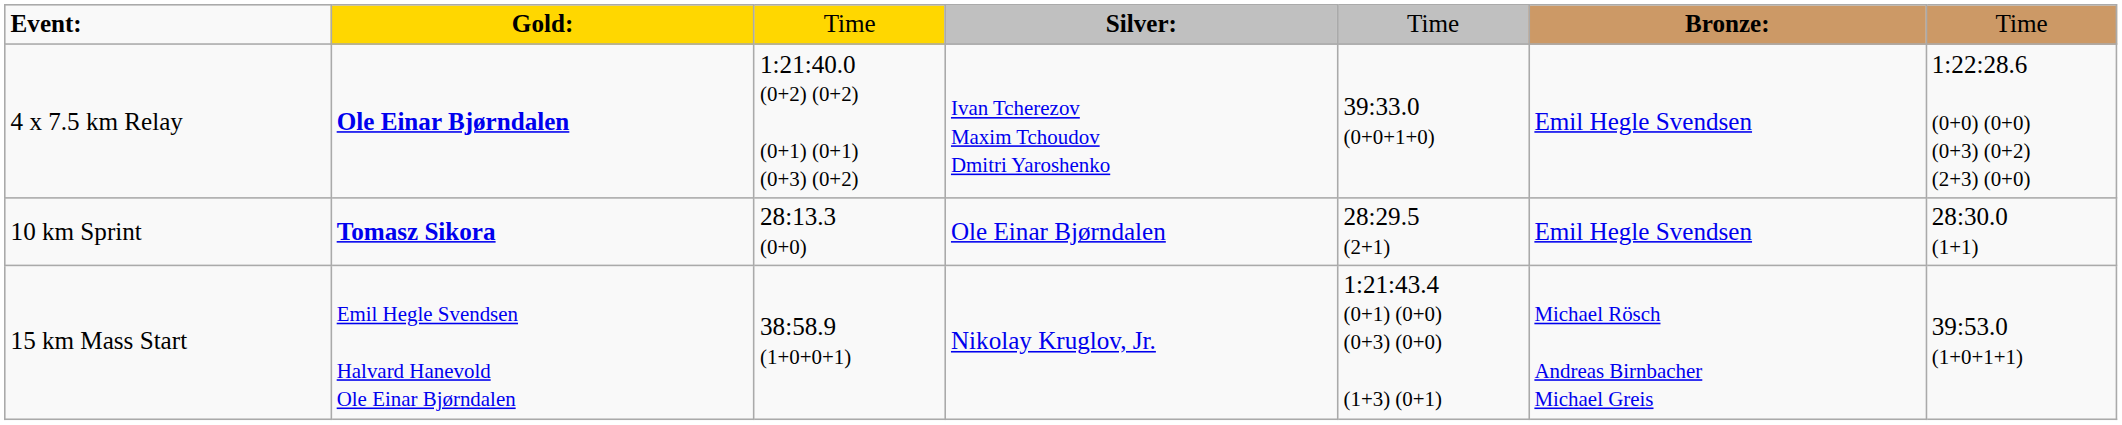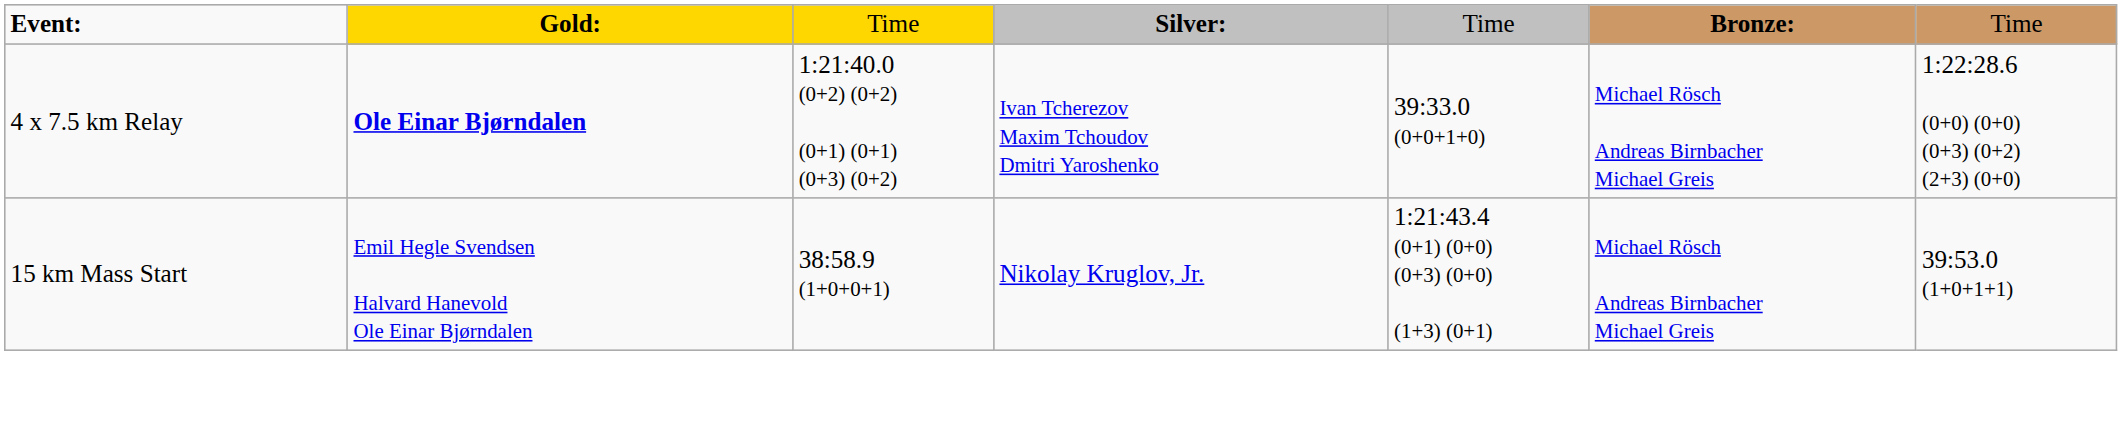 <table class="wikitable" width=85%>
 <tr>
 <td><strong>Event:</strong></td>
 <td style="text-align:center;background-color:gold;"><strong>Gold:</strong></td>
 <td style="text-align:center;background-color:gold;">Time</td>
 <td style="text-align:center;background-color:silver;"><strong>Silver:</strong></td>
 <td style="text-align:center;background-color:silver;">Time</td>
 <td style="text-align:center;background-color:#CC9966;"><strong>Bronze:</strong></td>
 <td style="text-align:center;background-color:#CC9966;">Time</td>
 </tr>
 <tr>
 <td>4 x 7.5 km Relay<br></td>
 <td><strong><a href='#'>Ole Einar Bjørndalen</a></strong><br><small></small></td>
 <td>1:21:40.0<br><small>(0+2) (0+2)<br><br>(0+1) (0+1)<br>(0+3) (0+2)</small></td>
 <td>  <br><small><a href='#'>Ivan Tcherezov</a><br><a href='#'>Maxim Tchoudov</a><br><a href='#'>Dmitri Yaroshenko</a><br></small></td>
 <td>39:33.0<br><small>(0+0+1+0)</small></td>
-<td><a href='#'>Emil Hegle Svendsen</a><br><small></small></td>
+<td>  <br><small><a href='#'>Michael Rösch</a><br><br><a href='#'>Andreas Birnbacher</a><br><a href='#'>Michael Greis</a></small></td>
 <td>1:22:28.6<br><small><br>(0+0) (0+0)<br>(0+3) (0+2)<br>(2+3) (0+0)</small></td>
-</tr>
-<tr>
-<td>10 km Sprint<br></td>
-<td><strong><a href='#'>Tomasz Sikora</a></strong><br><small></small></td>
-<td>28:13.3<br><small>(0+0)</small></td>
-<td><a href='#'>Ole Einar Bjørndalen</a><br><small></small></td>
-<td>28:29.5<br><small>(2+1)</small></td>
-<td><a href='#'>Emil Hegle Svendsen</a><br><small></small></td>
-<td>28:30.0<br><small>(1+1)</small></td>
 </tr>
 <tr>
 <td>15 km Mass Start<br></td>
 <td><strong></strong>  <br><small><a href='#'>Emil Hegle Svendsen</a><br><br><a href='#'>Halvard Hanevold</a><br><a href='#'>Ole Einar Bjørndalen</a></small></td>
 <td>38:58.9<br><small>(1+0+0+1)</small></td>
 <td><a href='#'>Nikolay Kruglov, Jr.</a><br><small></small></td>
 <td>1:21:43.4<br><small>(0+1) (0+0)<br>(0+3) (0+0)<br><br>(1+3) (0+1)</small></td>
 <td>  <br><small><a href='#'>Michael Rösch</a><br><br><a href='#'>Andreas Birnbacher</a><br><a href='#'>Michael Greis</a></small></td>
 <td>39:53.0<br><small>(1+0+1+1)</small></td>
 </tr>
 </table>
